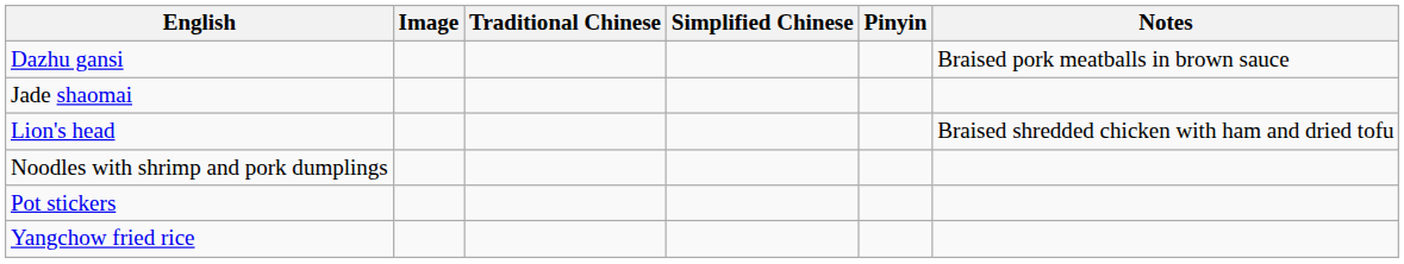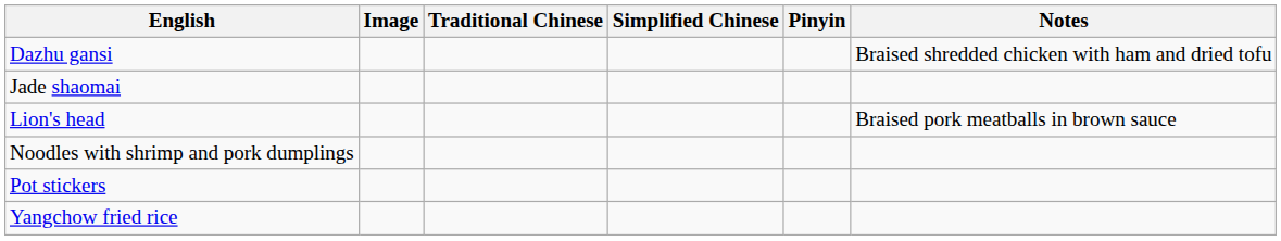 <table class="wikitable">
 <tr>
 <th>English</th>
 <th>Image</th>
 <th>Traditional Chinese</th>
 <th>Simplified Chinese</th>
 <th>Pinyin</th>
 <th>Notes</th>
 </tr>
 <tr>
 <td><a href='#'>Dazhu gansi</a></td>
 <td></td>
 <td></td>
 <td></td>
 <td></td>
-<td>Braised pork meatballs in brown sauce</td>
+<td>Braised shredded chicken with ham and dried tofu</td>
 </tr>
 <tr>
 <td>Jade <a href='#'>shaomai</a></td>
 <td></td>
 <td></td>
 <td></td>
 <td></td>
 <td></td>
 </tr>
 <tr>
 <td><a href='#'>Lion's head</a></td>
 <td></td>
 <td></td>
 <td></td>
 <td></td>
-<td>Braised shredded chicken with ham and dried tofu</td>
+<td>Braised pork meatballs in brown sauce</td>
 </tr>
 <tr>
 <td>Noodles with shrimp and pork dumplings</td>
 <td></td>
 <td></td>
 <td></td>
 <td></td>
 <td></td>
 </tr>
 <tr>
 <td><a href='#'>Pot stickers</a></td>
 <td></td>
 <td></td>
 <td></td>
 <td></td>
 <td></td>
 </tr>
 <tr>
 <td><a href='#'>Yangchow fried rice</a></td>
 <td></td>
 <td></td>
 <td></td>
 <td></td>
 <td></td>
 </tr>
 </table>
